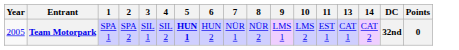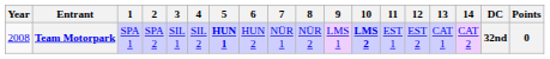 <table class="wikitable" style="text-align:center; font-size:85%">
 <tr>
 <th>Year</th>
 <th>Entrant</th>
 <th>1</th>
 <th>2</th>
 <th>3</th>
 <th>4</th>
 <th>5</th>
 <th>6</th>
 <th>7</th>
 <th>8</th>
 <th>9</th>
 <th>10</th>
 <th>11</th>
+<th>12</th>
 <th>13</th>
 <th>14</th>
 <th>DC</th>
 <th>Points</th>
 </tr>
 <tr>
-<td><a href='#'>2005</a></td>
+<td><a href='#'>2008</a></td>
 <th nowrap><a href='#'>Team Motorpark</a></th>
 <td style="background:#cfcfff;"><a href='#'>SPA<br>1</a><br></td>
 <td style="background:#cfcfff;"><a href='#'>SPA<br>2</a><br></td>
 <td style="background:#cfcfff;"><a href='#'>SIL<br>1</a><br></td>
 <td style="background:#cfcfff;"><a href='#'>SIL<br>2</a><br></td>
 <td style="background:#cfcfff;"><strong><a href='#'>HUN<br>1</a><br></strong></td>
 <td style="background:#cfcfff;"><a href='#'>HUN<br>2</a><br></td>
 <td style="background:#cfcfff;"><a href='#'>NÜR<br>1</a><br></td>
 <td style="background:#cfcfff;"><a href='#'>NÜR<br>2</a><br></td>
 <td style="background:#efcfff;"><a href='#'>LMS<br>1</a><br></td>
-<td style="background:#cfcfff;"><a href='#'>LMS<br>2</a><br></td>
+<td style="background:#cfcfff;"><strong><a href='#'>LMS<br>2</a><br></strong></td>
 <td style="background:#cfcfff;"><a href='#'>EST<br>1</a><br></td>
+<td style="background:#cfcfff;"><a href='#'>EST<br>2</a><br></td>
 <td style="background:#cfcfff;"><a href='#'>CAT<br>1</a><br></td>
 <td style="background:#efcfff;"><a href='#'>CAT<br>2</a><br></td>
 <th>32nd</th>
 <th>0</th>
 </tr>
 </table>
